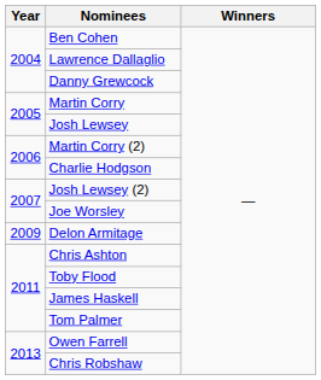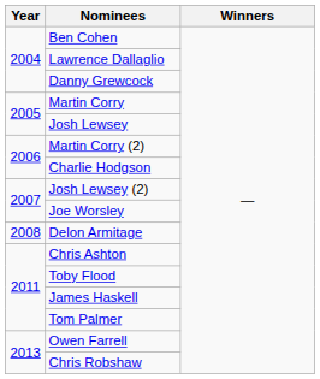 <table class="wikitable">
 <tr>
 <th width=40>Year</th>
 <th width=150>Nominees</th>
 <th width=150>Winners</th>
 </tr>
 <tr>
 <td rowspan=3 align=center><a href='#'>2004</a></td>
 <td><a href='#'>Ben Cohen</a></td>
 <td rowspan=16 align=center>—</td>
 </tr>
 <tr>
 <td><a href='#'>Lawrence Dallaglio</a></td>
 </tr>
 <tr>
 <td><a href='#'>Danny Grewcock</a></td>
 </tr>
 <tr>
 <td rowspan=2 align=center><a href='#'>2005</a></td>
 <td><a href='#'>Martin Corry</a></td>
 </tr>
 <tr>
 <td><a href='#'>Josh Lewsey</a></td>
 </tr>
 <tr>
 <td rowspan=2 align=center><a href='#'>2006</a></td>
 <td><a href='#'>Martin Corry</a> (2)</td>
 </tr>
 <tr>
 <td><a href='#'>Charlie Hodgson</a></td>
 </tr>
 <tr>
 <td rowspan=2 align=center><a href='#'>2007</a></td>
 <td><a href='#'>Josh Lewsey</a> (2)</td>
 </tr>
 <tr>
 <td><a href='#'>Joe Worsley</a></td>
 </tr>
 <tr>
-<td align=center><a href='#'>2009</a></td>
+<td align=center><a href='#'>2008</a></td>
 <td><a href='#'>Delon Armitage</a></td>
 </tr>
 <tr>
 <td rowspan=4 align=center><a href='#'>2011</a></td>
 <td><a href='#'>Chris Ashton</a></td>
 </tr>
 <tr>
 <td><a href='#'>Toby Flood</a></td>
 </tr>
 <tr>
 <td><a href='#'>James Haskell</a></td>
 </tr>
 <tr>
 <td><a href='#'>Tom Palmer</a></td>
 </tr>
 <tr>
 <td rowspan=2 align=center><a href='#'>2013</a></td>
 <td><a href='#'>Owen Farrell</a></td>
 </tr>
 <tr>
 <td><a href='#'>Chris Robshaw</a></td>
 </tr>
 </table>
